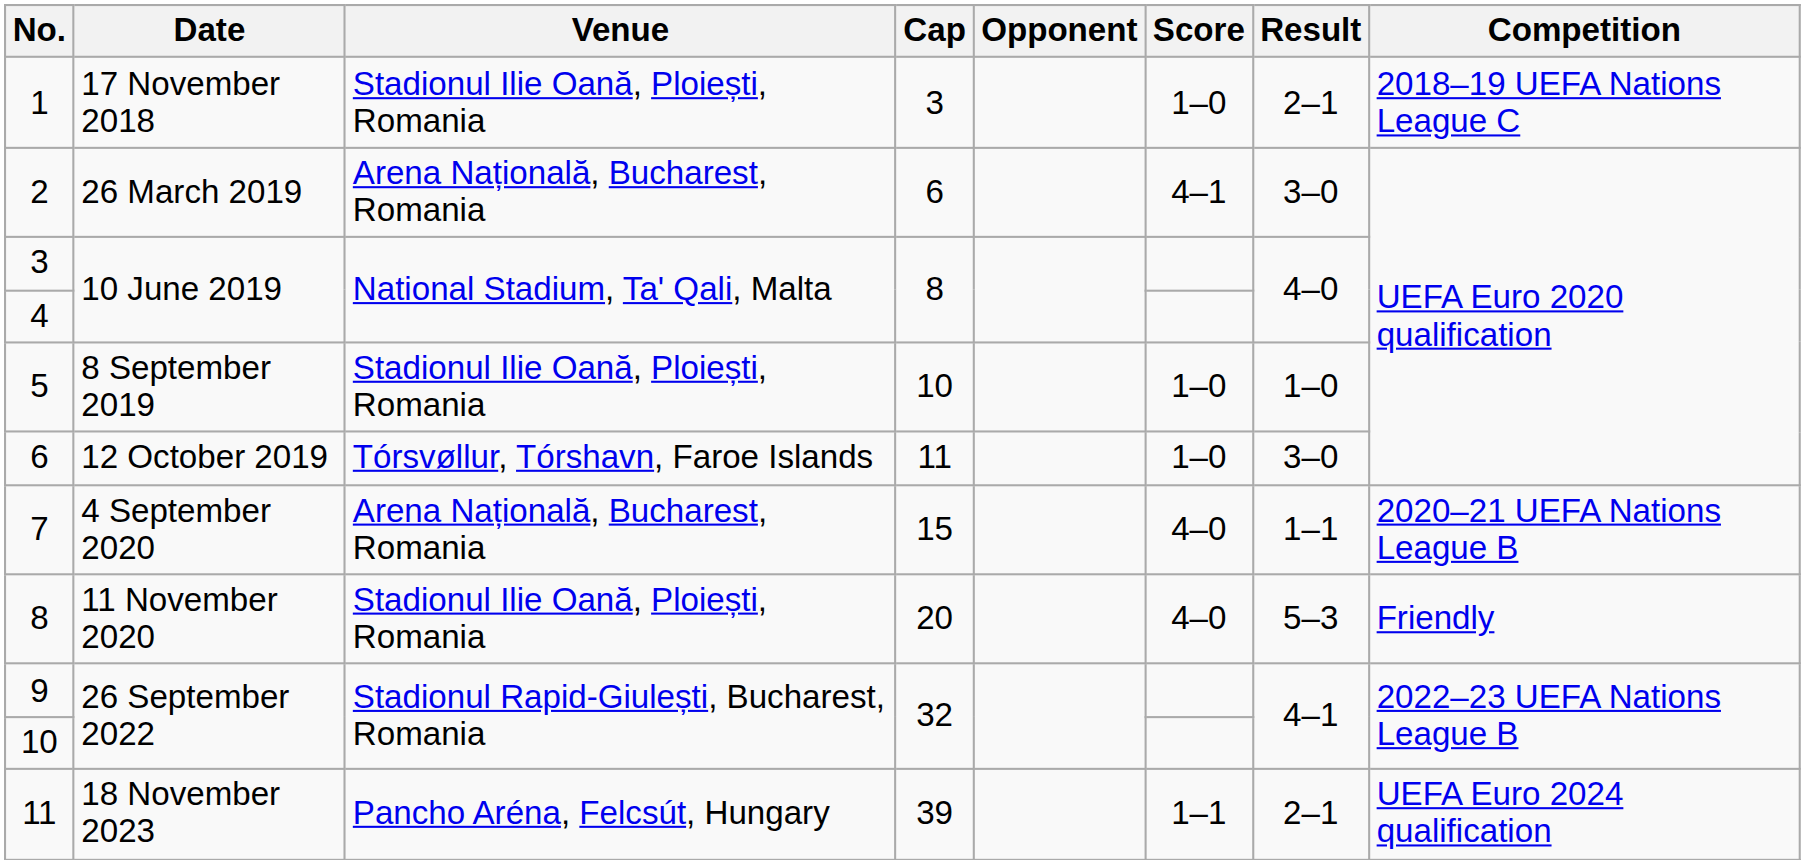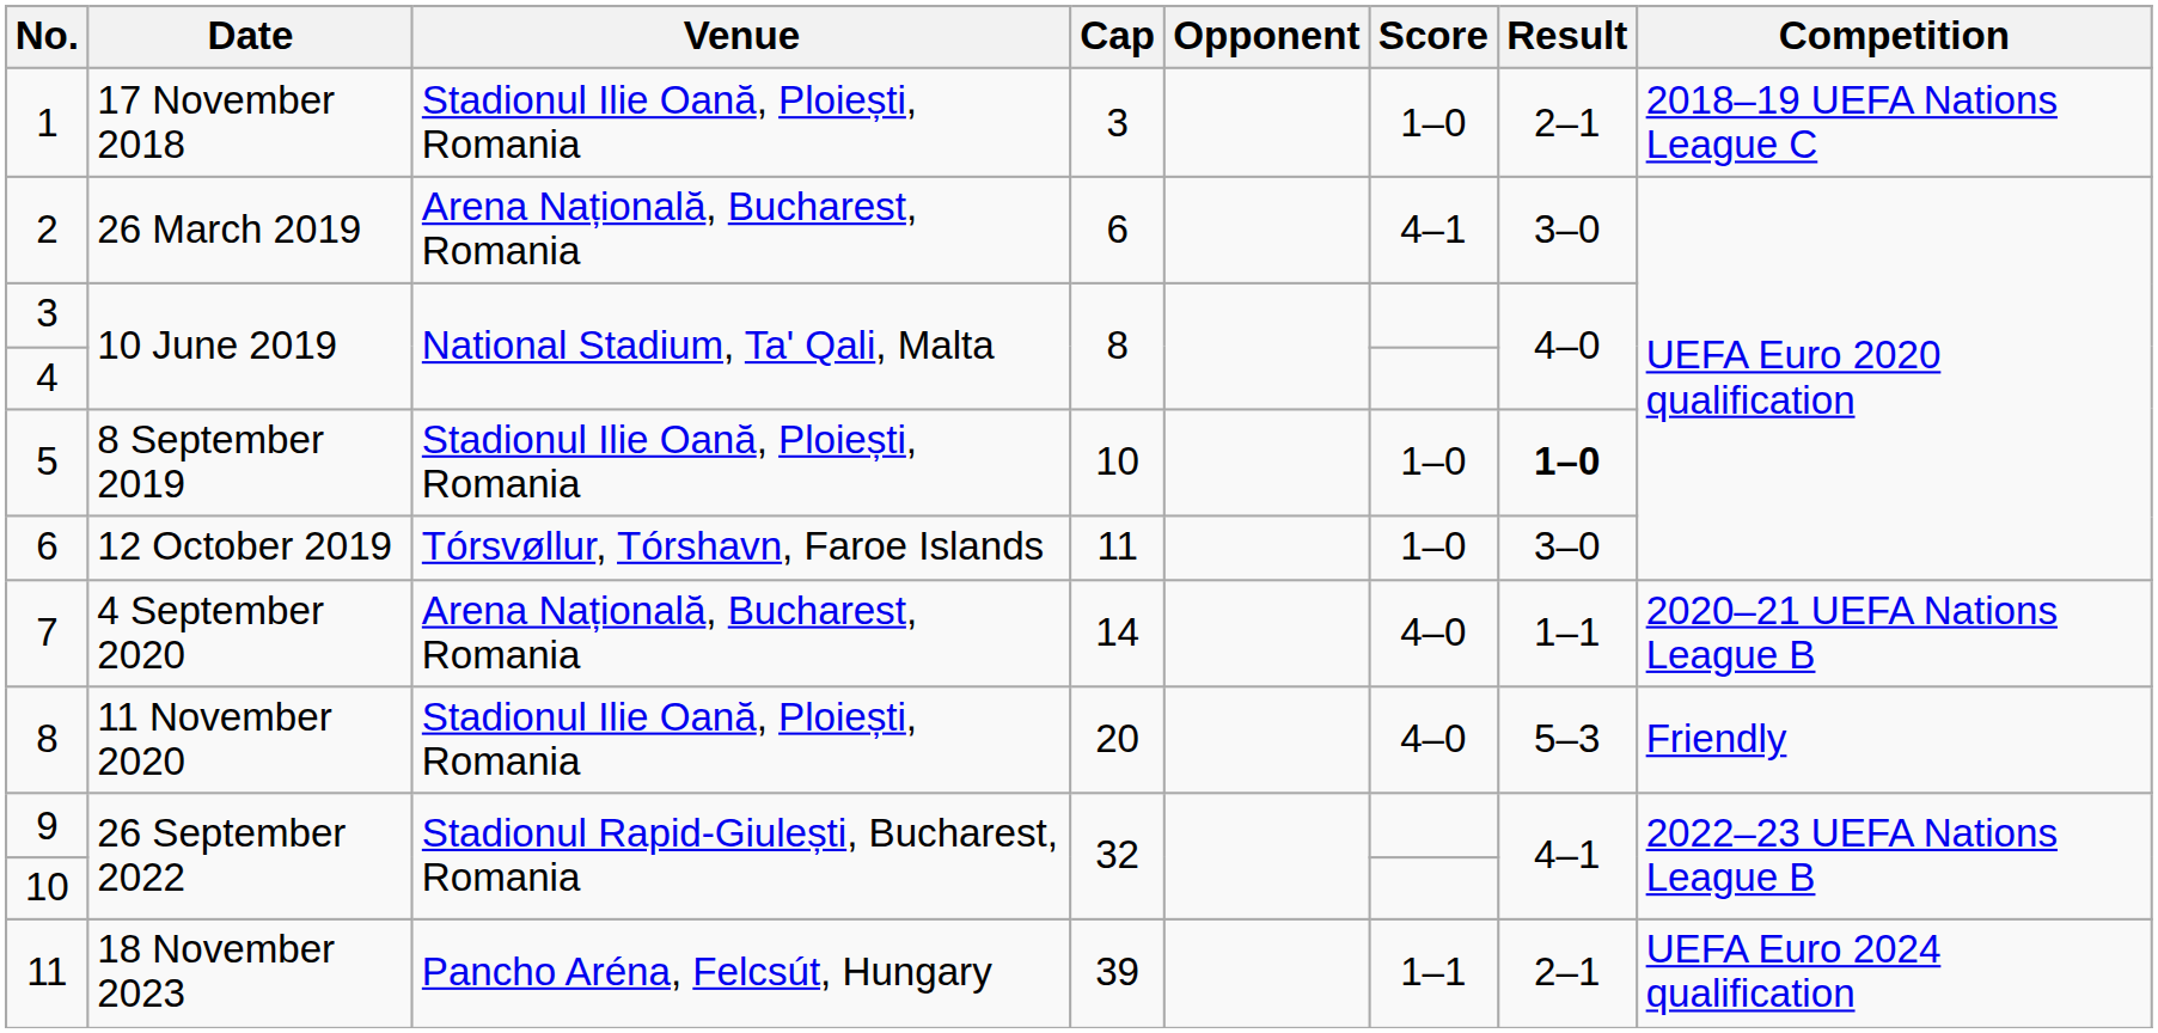 <table class="wikitable sortable">
 <tr>
 <th scope="col">No.</th>
 <th scope="col" data-sort-type="date">Date</th>
 <th scope="col">Venue</th>
 <th scope="col">Cap</th>
 <th scope="col">Opponent</th>
 <th scope="col">Score</th>
 <th scope="col">Result</th>
 <th scope="col">Competition</th>
 </tr>
 <tr>
 <td style="text-align:center">1</td>
 <td>17 November 2018</td>
 <td><a href='#'>Stadionul Ilie Oană</a>, <a href='#'>Ploiești</a>, Romania</td>
 <td style="text-align:center">3</td>
 <td></td>
 <td style="text-align:center">1–0</td>
 <td style="text-align:center">2–1</td>
 <td><a href='#'>2018–19 UEFA Nations League C</a></td>
 </tr>
 <tr>
 <td style="text-align:center">2</td>
 <td>26 March 2019</td>
 <td><a href='#'>Arena Națională</a>, <a href='#'>Bucharest</a>, Romania</td>
 <td style="text-align:center">6</td>
 <td></td>
 <td style="text-align:center">4–1</td>
 <td style="text-align:center">3–0</td>
 <td rowspan="5"><a href='#'>UEFA Euro 2020 qualification</a></td>
 </tr>
 <tr>
 <td style="text-align:center">3</td>
 <td rowspan="2">10 June 2019</td>
 <td rowspan="2"><a href='#'>National Stadium</a>, <a href='#'>Ta' Qali</a>, Malta</td>
 <td rowspan="2" style="text-align:center">8</td>
 <td rowspan="2"></td>
 <td></td>
 <td rowspan="2" style="text-align:center">4–0</td>
 </tr>
 <tr>
 <td style="text-align:center">4</td>
 <td></td>
 </tr>
 <tr>
 <td style="text-align:center">5</td>
 <td>8 September 2019</td>
 <td><a href='#'>Stadionul Ilie Oană</a>, <a href='#'>Ploiești</a>, Romania</td>
 <td style="text-align:center">10</td>
 <td></td>
 <td style="text-align:center">1–0</td>
-<td style="text-align:center">1–0</td>
+<td style="text-align:center"><strong>1–0</strong></td>
 </tr>
 <tr>
 <td style="text-align:center">6</td>
 <td>12 October 2019</td>
 <td><a href='#'>Tórsvøllur</a>, <a href='#'>Tórshavn</a>, Faroe Islands</td>
 <td style="text-align:center">11</td>
 <td></td>
 <td style="text-align:center">1–0</td>
 <td style="text-align:center">3–0</td>
 </tr>
 <tr>
 <td style="text-align:center">7</td>
 <td>4 September 2020</td>
 <td><a href='#'>Arena Națională</a>, <a href='#'>Bucharest</a>, Romania</td>
-<td style="text-align:center">15</td>
+<td style="text-align:center">14</td>
 <td></td>
 <td style="text-align:center">4–0</td>
 <td style="text-align:center">1–1</td>
 <td><a href='#'>2020–21 UEFA Nations League B</a></td>
 </tr>
 <tr>
 <td style="text-align:center">8</td>
 <td>11 November 2020</td>
 <td><a href='#'>Stadionul Ilie Oană</a>, <a href='#'>Ploiești</a>, Romania</td>
 <td style="text-align:center">20</td>
 <td></td>
 <td style="text-align:center">4–0</td>
 <td style="text-align:center">5–3</td>
 <td><a href='#'>Friendly</a></td>
 </tr>
 <tr>
 <td style="text-align:center">9</td>
 <td rowspan="2">26 September 2022</td>
 <td rowspan="2"><a href='#'>Stadionul Rapid-Giulești</a>, Bucharest, Romania</td>
 <td rowspan="2" style="text-align:center">32</td>
 <td rowspan="2"></td>
 <td></td>
 <td rowspan="2" style="text-align:center">4–1</td>
 <td rowspan="2"><a href='#'>2022–23 UEFA Nations League B</a></td>
 </tr>
 <tr>
 <td style="text-align:center">10</td>
 <td></td>
 </tr>
 <tr>
 <td style="text-align:center">11</td>
 <td>18 November 2023</td>
 <td><a href='#'>Pancho Aréna</a>, <a href='#'>Felcsút</a>, Hungary</td>
 <td style="text-align:center">39</td>
 <td></td>
 <td style="text-align:center">1–1</td>
 <td style="text-align:center">2–1</td>
 <td><a href='#'>UEFA Euro 2024 qualification</a></td>
 </tr>
 <tr>
 </tr>
 </table>
